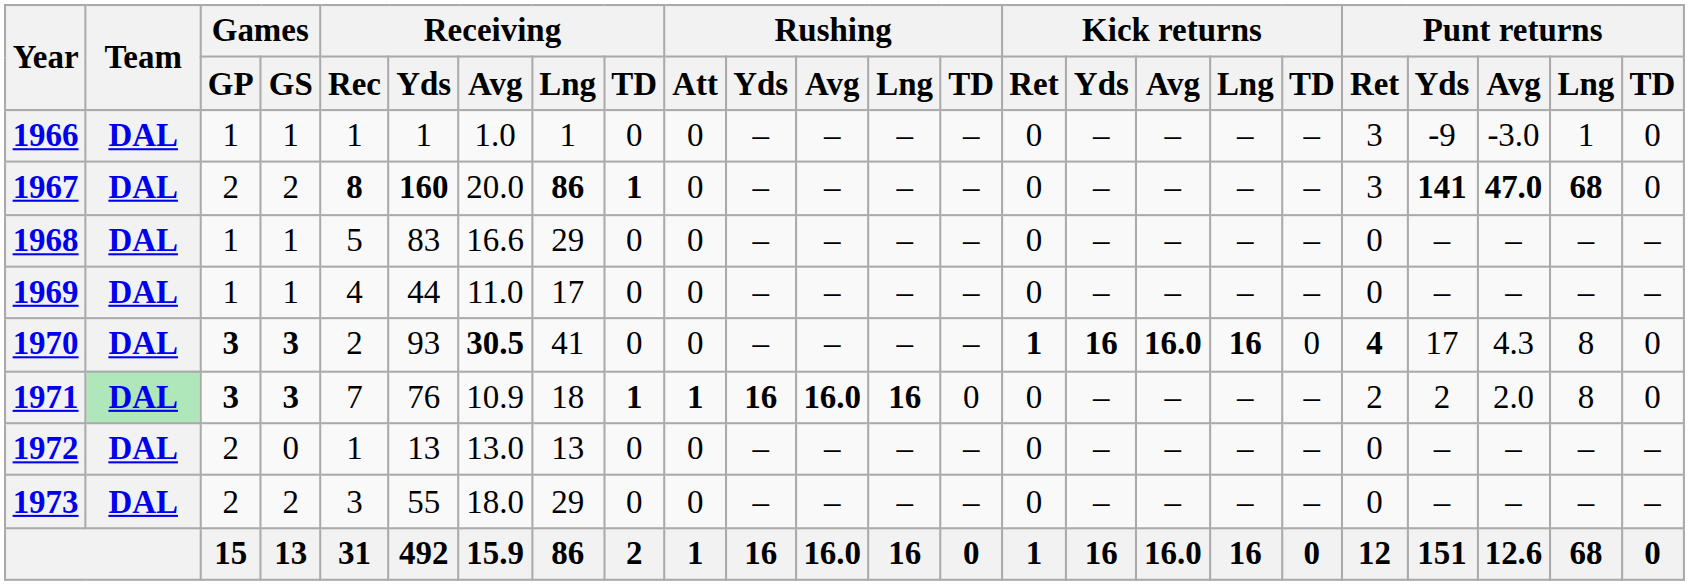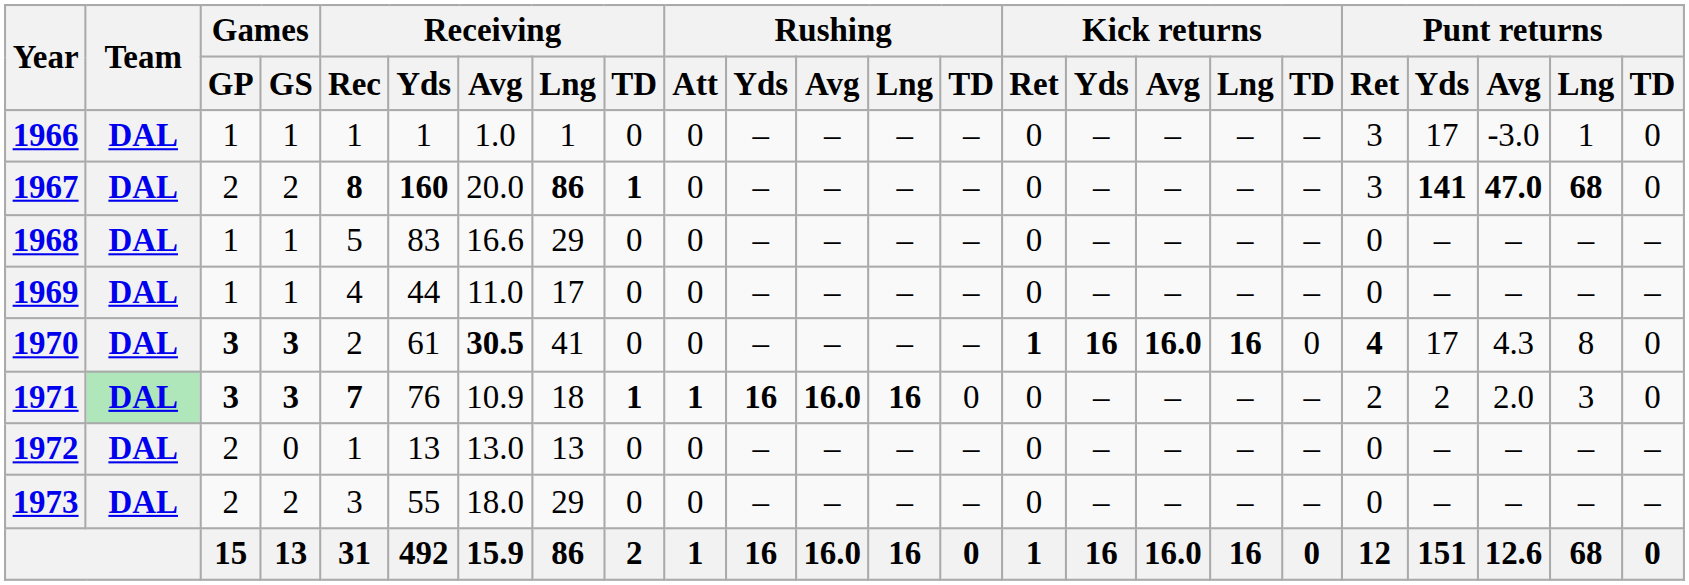 <table class="wikitable" style="text-align:center;">
 <tr>
 <th rowspan="2">Year</th>
 <th rowspan="2">Team</th>
 <th colspan="2">Games</th>
 <th colspan="5">Receiving</th>
 <th colspan="5">Rushing</th>
 <th colspan="5">Kick returns</th>
 <th colspan="5">Punt returns</th>
 </tr>
 <tr>
 <th>GP</th>
 <th>GS</th>
 <th>Rec</th>
 <th>Yds</th>
 <th>Avg</th>
 <th>Lng</th>
 <th>TD</th>
 <th>Att</th>
 <th>Yds</th>
 <th>Avg</th>
 <th>Lng</th>
 <th>TD</th>
 <th>Ret</th>
 <th>Yds</th>
 <th>Avg</th>
 <th>Lng</th>
 <th>TD</th>
 <th>Ret</th>
 <th>Yds</th>
 <th>Avg</th>
 <th>Lng</th>
 <th>TD</th>
 </tr>
 <tr>
 <th><a href='#'>1966</a></th>
 <th><a href='#'>DAL</a></th>
 <td>1</td>
 <td>1</td>
 <td>1</td>
 <td>1</td>
 <td>1.0</td>
 <td>1</td>
 <td>0</td>
 <td>0</td>
 <td>–</td>
 <td>–</td>
 <td>–</td>
 <td>–</td>
 <td>0</td>
 <td>–</td>
 <td>–</td>
 <td>–</td>
 <td>–</td>
 <td>3</td>
-<td>-9</td>
+<td>17</td>
 <td>-3.0</td>
 <td>1</td>
 <td>0</td>
 </tr>
 <tr>
 <th><a href='#'>1967</a></th>
 <th><a href='#'>DAL</a></th>
 <td>2</td>
 <td>2</td>
 <td><strong>8</strong></td>
 <td><strong>160</strong></td>
 <td>20.0</td>
 <td><strong>86</strong></td>
 <td><strong>1</strong></td>
 <td>0</td>
 <td>–</td>
 <td>–</td>
 <td>–</td>
 <td>–</td>
 <td>0</td>
 <td>–</td>
 <td>–</td>
 <td>–</td>
 <td>–</td>
 <td>3</td>
 <td><strong>141</strong></td>
 <td><strong>47.0</strong></td>
 <td><strong>68</strong></td>
 <td>0</td>
 </tr>
 <tr>
 <th><a href='#'>1968</a></th>
 <th><a href='#'>DAL</a></th>
 <td>1</td>
 <td>1</td>
 <td>5</td>
 <td>83</td>
 <td>16.6</td>
 <td>29</td>
 <td>0</td>
 <td>0</td>
 <td>–</td>
 <td>–</td>
 <td>–</td>
 <td>–</td>
 <td>0</td>
 <td>–</td>
 <td>–</td>
 <td>–</td>
 <td>–</td>
 <td>0</td>
 <td>–</td>
 <td>–</td>
 <td>–</td>
 <td>–</td>
 </tr>
 <tr>
 <th><a href='#'>1969</a></th>
 <th><a href='#'>DAL</a></th>
 <td>1</td>
 <td>1</td>
 <td>4</td>
 <td>44</td>
 <td>11.0</td>
 <td>17</td>
 <td>0</td>
 <td>0</td>
 <td>–</td>
 <td>–</td>
 <td>–</td>
 <td>–</td>
 <td>0</td>
 <td>–</td>
 <td>–</td>
 <td>–</td>
 <td>–</td>
 <td>0</td>
 <td>–</td>
 <td>–</td>
 <td>–</td>
 <td>–</td>
 </tr>
 <tr>
 <th><a href='#'>1970</a></th>
 <th><a href='#'>DAL</a></th>
 <td><strong>3</strong></td>
 <td><strong>3</strong></td>
 <td>2</td>
-<td>93</td>
+<td>61</td>
 <td><strong>30.5</strong></td>
 <td>41</td>
 <td>0</td>
 <td>0</td>
 <td>–</td>
 <td>–</td>
 <td>–</td>
 <td>–</td>
 <td><strong>1</strong></td>
 <td><strong>16</strong></td>
 <td><strong>16.0</strong></td>
 <td><strong>16</strong></td>
 <td>0</td>
 <td><strong>4</strong></td>
 <td>17</td>
 <td>4.3</td>
 <td>8</td>
 <td>0</td>
 </tr>
 <tr>
 <th><a href='#'>1971</a></th>
 <th style="background:#afe6ba; width:3em;"><a href='#'>DAL</a></th>
 <td><strong>3</strong></td>
 <td><strong>3</strong></td>
-<td>7</td>
+<td><strong>7</strong></td>
 <td>76</td>
 <td>10.9</td>
 <td>18</td>
 <td><strong>1</strong></td>
 <td><strong>1</strong></td>
 <td><strong>16</strong></td>
 <td><strong>16.0</strong></td>
 <td><strong>16</strong></td>
 <td>0</td>
 <td>0</td>
 <td>–</td>
 <td>–</td>
 <td>–</td>
 <td>–</td>
 <td>2</td>
 <td>2</td>
 <td>2.0</td>
-<td>8</td>
+<td>3</td>
 <td>0</td>
 </tr>
 <tr>
 <th><a href='#'>1972</a></th>
 <th><a href='#'>DAL</a></th>
 <td>2</td>
 <td>0</td>
 <td>1</td>
 <td>13</td>
 <td>13.0</td>
 <td>13</td>
 <td>0</td>
 <td>0</td>
 <td>–</td>
 <td>–</td>
 <td>–</td>
 <td>–</td>
 <td>0</td>
 <td>–</td>
 <td>–</td>
 <td>–</td>
 <td>–</td>
 <td>0</td>
 <td>–</td>
 <td>–</td>
 <td>–</td>
 <td>–</td>
 </tr>
 <tr>
 <th><a href='#'>1973</a></th>
 <th><a href='#'>DAL</a></th>
 <td>2</td>
 <td>2</td>
 <td>3</td>
 <td>55</td>
 <td>18.0</td>
 <td>29</td>
 <td>0</td>
 <td>0</td>
 <td>–</td>
 <td>–</td>
 <td>–</td>
 <td>–</td>
 <td>0</td>
 <td>–</td>
 <td>–</td>
 <td>–</td>
 <td>–</td>
 <td>0</td>
 <td>–</td>
 <td>–</td>
 <td>–</td>
 <td>–</td>
 </tr>
 <tr>
 <th colspan="2"></th>
 <th>15</th>
 <th>13</th>
 <th>31</th>
 <th>492</th>
 <th>15.9</th>
 <th>86</th>
 <th>2</th>
 <th>1</th>
 <th>16</th>
 <th>16.0</th>
 <th>16</th>
 <th>0</th>
 <th>1</th>
 <th>16</th>
 <th>16.0</th>
 <th>16</th>
 <th>0</th>
 <th>12</th>
 <th>151</th>
 <th>12.6</th>
 <th>68</th>
 <th>0</th>
 </tr>
 </table>
